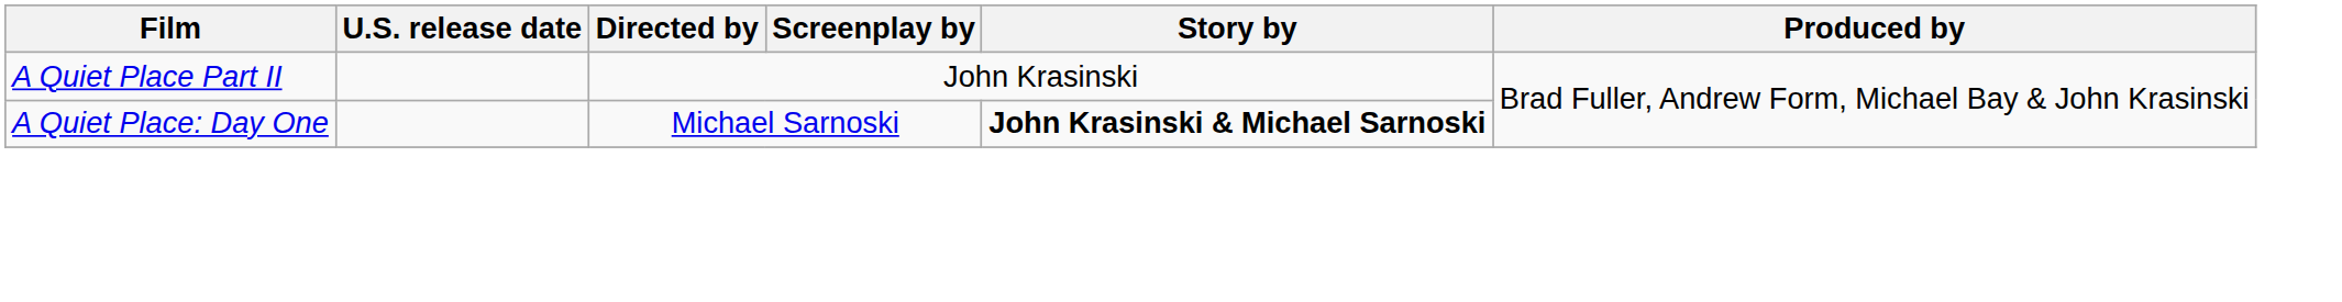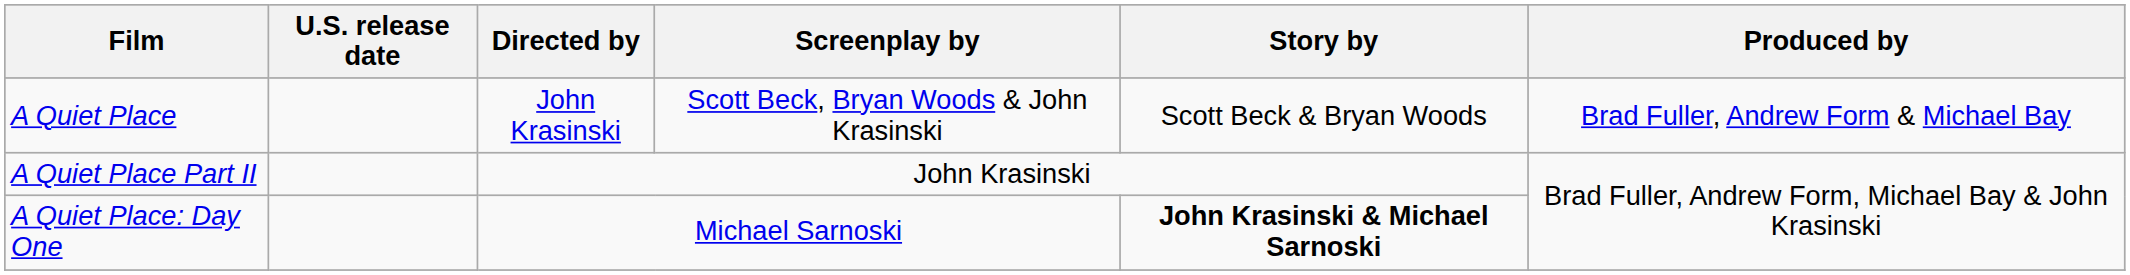 <table class="wikitable plainrowheaders" style="text-align:center;">
 <tr>
 <th>Film</th>
 <th>U.S. release date</th>
 <th>Directed by</th>
 <th>Screenplay by</th>
 <th>Story by</th>
 <th>Produced by</th>
+</tr>
+<tr>
+<td style="text-align:left"><em><a href='#'>A Quiet Place</a></em></td>
+<td style="text-align:left"></td>
+<td><a href='#'>John Krasinski</a></td>
+<td><a href='#'>Scott Beck</a>, <a href='#'>Bryan Woods</a> & John Krasinski</td>
+<td>Scott Beck & Bryan Woods</td>
+<td><a href='#'>Brad Fuller</a>, <a href='#'>Andrew Form</a> & <a href='#'>Michael Bay</a></td>
 </tr>
 <tr>
 <td style="text-align:left"><em><a href='#'>A Quiet Place Part II</a></em></td>
 <td style="text-align:left"></td>
 <td colspan="3">John Krasinski</td>
 <td rowspan="2">Brad Fuller, Andrew Form, Michael Bay & John Krasinski</td>
 </tr>
 <tr>
 <td style="text-align:left"><em><a href='#'>A Quiet Place: Day One</a></em></td>
 <td style="text-align:left"></td>
 <td colspan="2"><a href='#'>Michael Sarnoski</a></td>
 <td><strong>John Krasinski & Michael Sarnoski</strong></td>
 </tr>
 </table>
